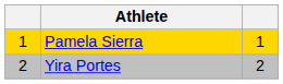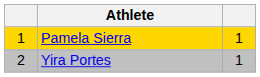 <table class="wikitable">
 <tr>
 <th width="30"></th>
 <th width="200">Athlete</th>
 <th width="30"></th>
 </tr>
 <tr bgcolor="gold">
 <td align="center">1</td>
 <td> <a href='#'>Pamela Sierra</a></td>
 <td align="center">1</td>
 </tr>
 <tr bgcolor="silver">
 <td align="center">2</td>
 <td> <a href='#'>Yira Portes</a></td>
-<td align="center">2</td>
+<td align="center">1</td>
 </tr>
 </table>
